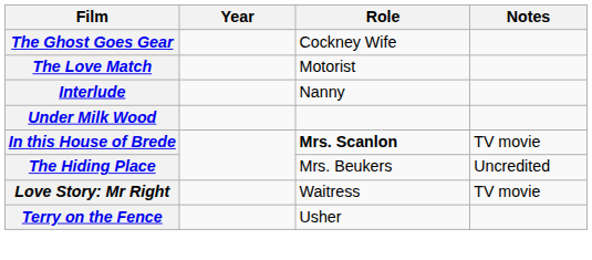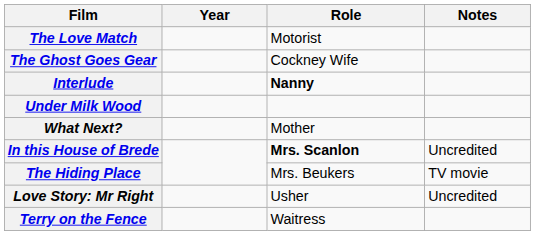 <table class="wikitable plainrowheaders sortable" style="margin-right: 0;">
 <tr>
 <th scope="col" style="width: 30%;">Film<br></th>
 <th scope="col" style="width: 20%;">Year</th>
 <th scope="col" style="width: 30%;">Role</th>
 <th scope="col" style="width: 20%;" class="unsortable">Notes</th>
 </tr>
 <tr>
+<th scope="row"><em><a href='#'>The Love Match</a></em></th>
+<td></td>
+<td>Motorist</td>
+<td></td>
+</tr>
+<tr>
 <th scope="row"><em><a href='#'>The Ghost Goes Gear</a></em></th>
 <td></td>
 <td>Cockney Wife</td>
 <td></td>
 </tr>
 <tr>
-<th scope="row"><em><a href='#'>The Love Match</a></em></th>
-<td></td>
-<td>Motorist</td>
-<td></td>
-</tr>
-<tr>
 <th scope="row"><em><a href='#'>Interlude</a></em></th>
 <td></td>
-<td>Nanny</td>
+<td><strong>Nanny</strong></td>
 <td></td>
 </tr>
 <tr>
 <th scope="row"><em><a href='#'>Under Milk Wood</a></em></th>
 <td></td>
 <td></td>
 <td></td>
 </tr>
 <tr>
+<th scope="row"><em>What Next?</em></th>
+<td></td>
+<td>Mother</td>
+<td></td>
+</tr>
+<tr>
 <th scope="row"><em><a href='#'>In this House of Brede</a></em></th>
 <td rowspan="2"></td>
 <td><strong>Mrs. Scanlon</strong></td>
-<td>TV movie</td>
+<td>Uncredited</td>
 </tr>
 <tr>
 <th scope="row"><em><a href='#'>The Hiding Place</a></em></th>
 <td>Mrs. Beukers</td>
-<td>Uncredited</td>
+<td>TV movie</td>
 </tr>
 <tr>
 <th scope="row"><em>Love Story: Mr Right</em></th>
 <td></td>
-<td>Waitress</td>
-<td>TV movie</td>
+<td>Usher</td>
+<td>Uncredited</td>
 </tr>
 <tr>
 <th scope="row"><em><a href='#'>Terry on the Fence</a></em></th>
 <td></td>
-<td>Usher</td>
+<td>Waitress</td>
 <td></td>
 </tr>
 </table>
